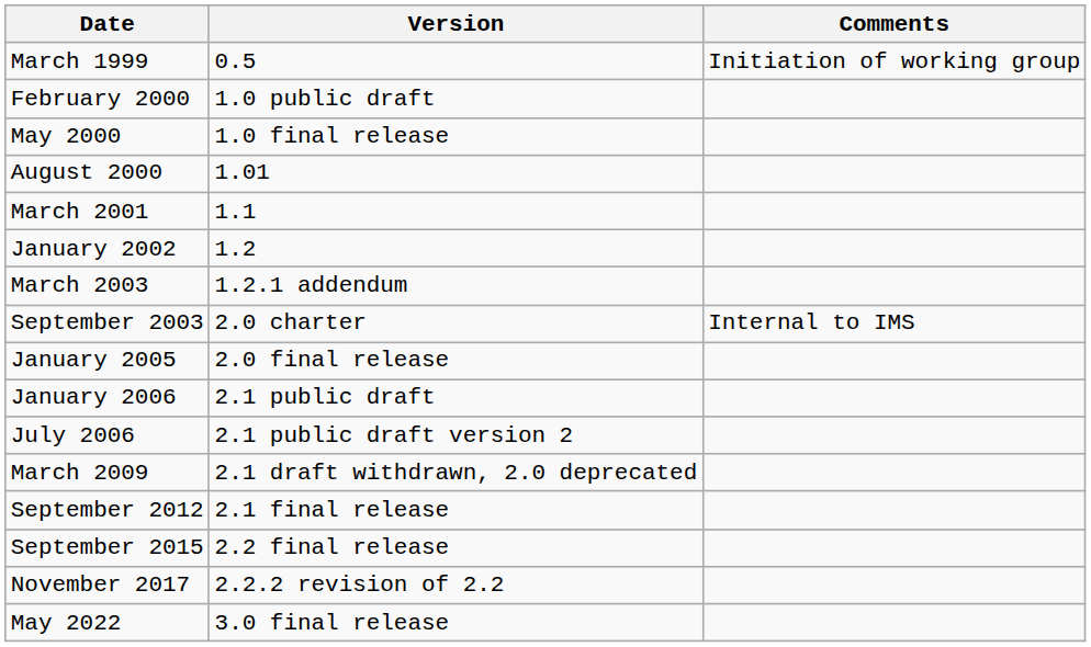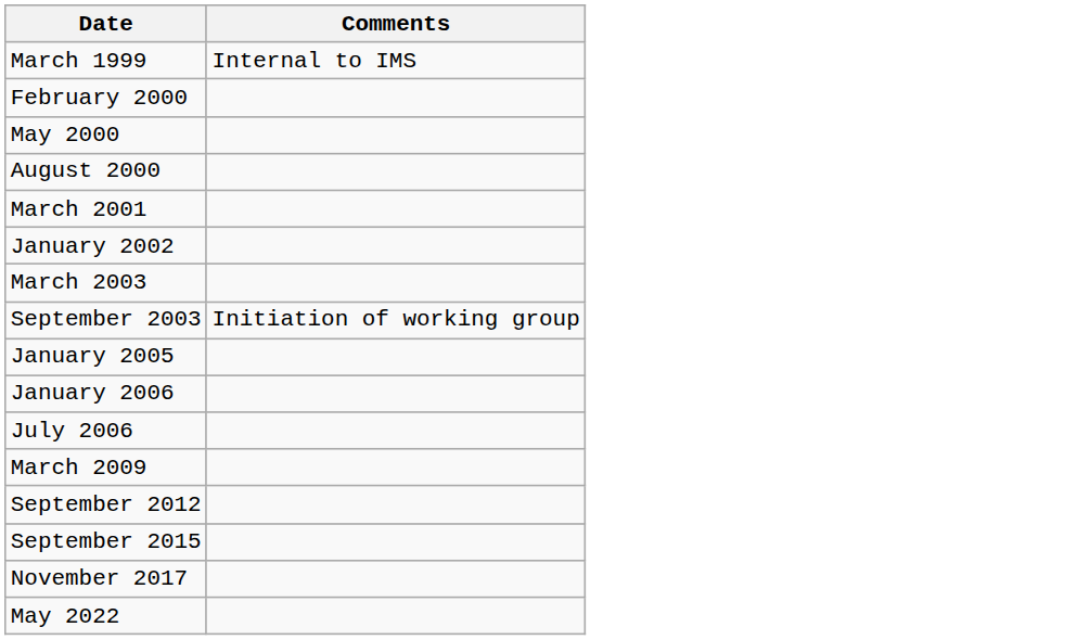 <table class="wikitable">
 <tr>
 <th>Date</th>
-<th>Version</th>
 <th>Comments</th>
 </tr>
 <tr>
 <td>March 1999</td>
-<td>0.5</td>
-<td>Initiation of working group</td>
+<td>Internal to IMS</td>
 </tr>
 <tr>
 <td>February 2000</td>
-<td>1.0 public draft</td>
 <td></td>
 </tr>
 <tr>
 <td>May 2000</td>
-<td>1.0 final release</td>
 <td></td>
 </tr>
 <tr>
 <td>August 2000</td>
-<td>1.01</td>
 <td></td>
 </tr>
 <tr>
 <td>March 2001</td>
-<td>1.1</td>
 <td></td>
 </tr>
 <tr>
 <td>January 2002</td>
-<td>1.2</td>
 <td></td>
 </tr>
 <tr>
 <td>March 2003</td>
-<td>1.2.1 addendum</td>
 <td></td>
 </tr>
 <tr>
 <td>September 2003</td>
-<td>2.0 charter</td>
-<td>Internal to IMS</td>
+<td>Initiation of working group</td>
 </tr>
 <tr>
 <td>January 2005</td>
-<td>2.0 final release</td>
 <td></td>
 </tr>
 <tr>
 <td>January 2006</td>
-<td>2.1 public draft</td>
 <td></td>
 </tr>
 <tr>
 <td>July 2006</td>
-<td>2.1 public draft version 2</td>
 <td></td>
 </tr>
 <tr>
 <td>March 2009</td>
-<td>2.1 draft withdrawn, 2.0 deprecated</td>
 <td></td>
 </tr>
 <tr>
 <td>September 2012</td>
-<td>2.1 final release</td>
 <td></td>
 </tr>
 <tr>
 <td>September 2015</td>
-<td>2.2 final release</td>
 <td></td>
 </tr>
 <tr>
 <td>November 2017</td>
-<td>2.2.2 revision of 2.2</td>
 <td></td>
 </tr>
 <tr>
 <td>May 2022</td>
-<td>3.0 final release</td>
 <td></td>
 </tr>
 </table>
